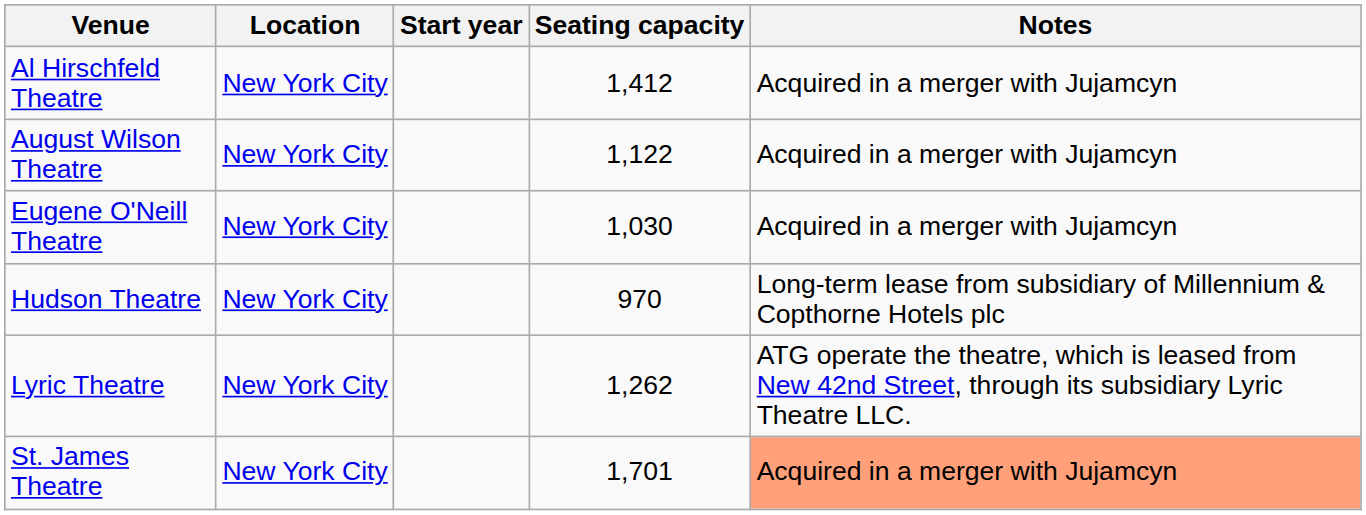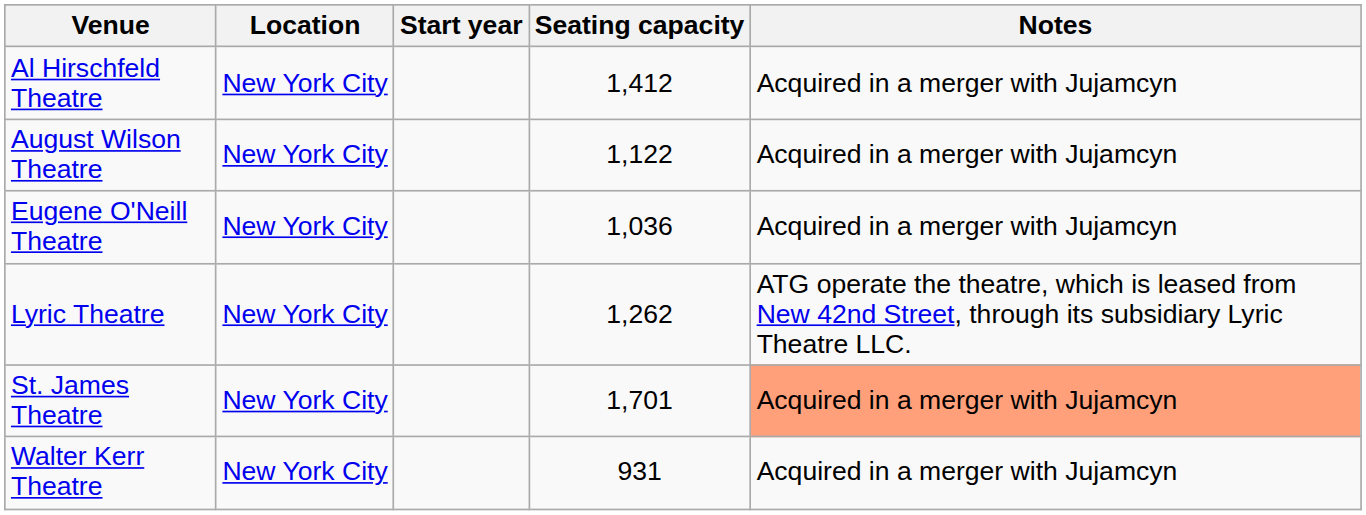 <table class="wikitable sortable">
 <tr>
 <th scope="col" style="width:120px;">Venue</th>
 <th scope="col">Location</th>
 <th scope="col">Start year</th>
 <th scope="col" data-sort-type="number">Seating capacity</th>
 <th scope="col" style="width:360px;">Notes</th>
 </tr>
 <tr>
 <td><a href='#'>Al Hirschfeld Theatre</a></td>
 <td><a href='#'>New York City</a></td>
 <td style="text-align:center;"></td>
 <td style="text-align:center;">1,412</td>
 <td>Acquired in a merger with Jujamcyn</td>
 </tr>
 <tr>
 <td><a href='#'>August Wilson Theatre</a></td>
 <td><a href='#'>New York City</a></td>
 <td style="text-align:center;"></td>
 <td style="text-align:center;">1,122</td>
 <td>Acquired in a merger with Jujamcyn</td>
 </tr>
 <tr>
 <td><a href='#'>Eugene O'Neill Theatre</a></td>
 <td><a href='#'>New York City</a></td>
 <td style="text-align:center;"></td>
-<td style="text-align:center;">1,030</td>
+<td style="text-align:center;">1,036</td>
 <td>Acquired in a merger with Jujamcyn</td>
-</tr>
-<tr>
-<td><a href='#'>Hudson Theatre</a></td>
-<td><a href='#'>New York City</a></td>
-<td style="text-align:center;"></td>
-<td style="text-align:center;">970</td>
-<td>Long-term lease from subsidiary of Millennium & Copthorne Hotels plc</td>
 </tr>
 <tr>
 <td><a href='#'>Lyric Theatre</a></td>
 <td><a href='#'>New York City</a></td>
 <td style="text-align:center;"></td>
 <td style="text-align:center;">1,262</td>
 <td>ATG operate the theatre, which is leased from <a href='#'>New 42nd Street</a>, through its subsidiary Lyric Theatre LLC.</td>
 </tr>
 <tr>
 <td><a href='#'>St. James Theatre</a></td>
 <td><a href='#'>New York City</a></td>
 <td style="text-align:center;"></td>
 <td style="text-align:center;">1,701</td>
 <td style="background: lightsalmon;">Acquired in a merger with Jujamcyn</td>
 </tr>
+<tr>
+<td><a href='#'>Walter Kerr Theatre</a></td>
+<td><a href='#'>New York City</a></td>
+<td style="text-align:center;"></td>
+<td style="text-align:center;">931</td>
+<td>Acquired in a merger with Jujamcyn</td>
+</tr>
 </table>
